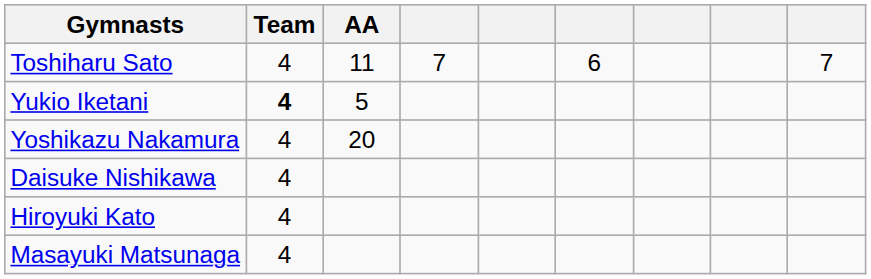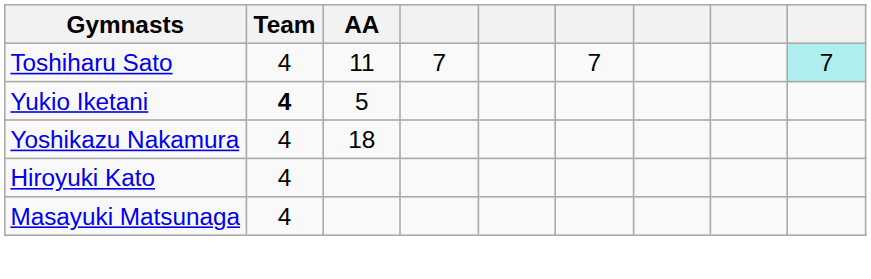 <table class="wikitable sortable collapsible autocollapse plainrowheaders" style="text-align:center; font-size:95%;">
 <tr>
 <th width=28% class=unsortable>Gymnasts</th>
 <th width=9% class=unsortable>Team</th>
 <th width=9% class=unsortable>AA</th>
 <th width=9% class=unsortable></th>
 <th width=9% class=unsortable></th>
 <th width=9% class=unsortable></th>
 <th width=9% class=unsortable></th>
 <th width=9% class=unsortable></th>
 <th width=9% class=unsortable></th>
 </tr>
 <tr>
 <td align=left><a href='#'>Toshiharu Sato</a></td>
 <td>4</td>
 <td>11</td>
 <td>7</td>
 <td></td>
-<td>6</td>
+<td>7</td>
 <td></td>
 <td></td>
-<td>7</td>
+<td style="background: paleturquoise;">7</td>
 </tr>
 <tr>
 <td align=left><a href='#'>Yukio Iketani</a></td>
 <td><strong>4</strong></td>
 <td>5</td>
 <td></td>
 <td></td>
 <td></td>
 <td></td>
 <td></td>
 <td></td>
 </tr>
 <tr>
 <td align=left><a href='#'>Yoshikazu Nakamura</a></td>
 <td>4</td>
-<td>20</td>
-<td></td>
-<td></td>
-<td></td>
-<td></td>
-<td></td>
-<td></td>
-</tr>
-<tr>
-<td align=left><a href='#'>Daisuke Nishikawa</a></td>
-<td>4</td>
-<td></td>
+<td>18</td>
 <td></td>
 <td></td>
 <td></td>
 <td></td>
 <td></td>
 <td></td>
 </tr>
 <tr>
 <td align=left><a href='#'>Hiroyuki Kato</a></td>
 <td>4</td>
 <td></td>
 <td></td>
 <td></td>
 <td></td>
 <td></td>
 <td></td>
 <td></td>
 </tr>
 <tr>
 <td align=left><a href='#'>Masayuki Matsunaga</a></td>
 <td>4</td>
 <td></td>
 <td></td>
 <td></td>
 <td></td>
 <td></td>
 <td></td>
 <td></td>
 </tr>
 </table>
